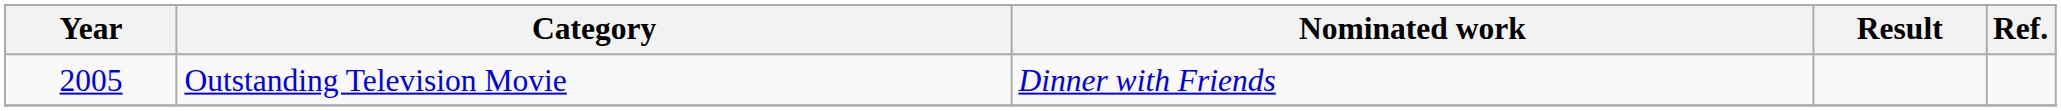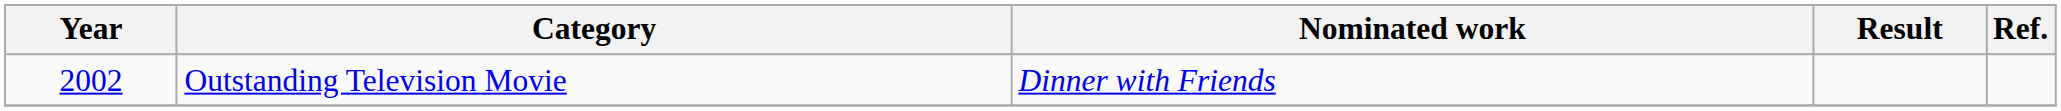 <table class=wikitable>
 <tr>
 <th scope="col" style="width:5em;">Year</th>
 <th scope="col" style="width:26em;">Category</th>
 <th scope="col" style="width:25em;">Nominated work</th>
 <th scope="col" style="width:5em;">Result</th>
 <th>Ref.</th>
 </tr>
 <tr>
-<td style="text-align:center;"><a href='#'>2005</a></td>
+<td style="text-align:center;"><a href='#'>2002</a></td>
 <td><a href='#'>Outstanding Television Movie</a></td>
 <td><em><a href='#'>Dinner with Friends</a></em></td>
 <td></td>
 <td></td>
 </tr>
 <tr>
 </tr>
 </table>
